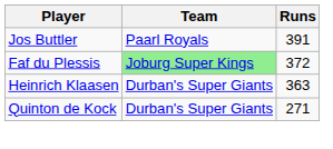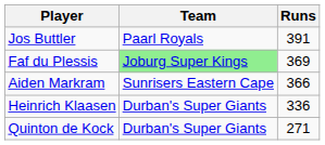 <table class="wikitable">
 <tr>
 <th>Player</th>
 <th>Team</th>
 <th>Runs</th>
 </tr>
 <tr>
 <td><a href='#'>Jos Buttler</a></td>
 <td><a href='#'>Paarl Royals</a></td>
 <td style="text-align:center;">391</td>
 </tr>
 <tr>
 <td><a href='#'>Faf du Plessis</a></td>
 <td style="background: lightgreen;"><a href='#'>Joburg Super Kings</a></td>
-<td style="text-align:center;">372</td>
+<td style="text-align:center;">369</td>
+</tr>
+<tr>
+<td><a href='#'>Aiden Markram</a></td>
+<td><a href='#'>Sunrisers Eastern Cape</a></td>
+<td style="text-align:center;">366</td>
 </tr>
 <tr>
 <td><a href='#'>Heinrich Klaasen</a></td>
 <td><a href='#'>Durban's Super Giants</a></td>
-<td style="text-align:center;">363</td>
+<td style="text-align:center;">336</td>
 </tr>
 <tr>
 <td><a href='#'>Quinton de Kock</a></td>
 <td><a href='#'>Durban's Super Giants</a></td>
 <td style="text-align:center;">271</td>
 </tr>
 </table>
